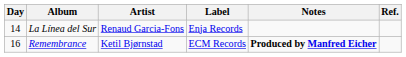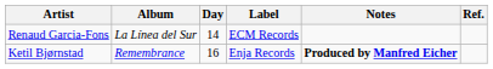 <table class="wikitable">
 <tr>
+<th>Artist</th>
+<th>Album</th>
 <th>Day</th>
-<th>Album</th>
-<th>Artist</th>
 <th>Label</th>
 <th>Notes</th>
 <th>Ref.</th>
 </tr>
 <tr>
+<td><a href='#'>Renaud Garcia-Fons</a></td>
+<td><em>La Línea del Sur</em></td>
 <td rowspan="1" style="text-align:center;">14</td>
-<td><em>La Línea del Sur</em></td>
-<td><a href='#'>Renaud Garcia-Fons</a></td>
-<td><a href='#'>Enja Records</a></td>
+<td><a href='#'>ECM Records</a></td>
 <td></td>
 <td style="text-align:center;"></td>
 </tr>
 <tr>
+<td><a href='#'>Ketil Bjørnstad</a></td>
+<td><em><a href='#'>Remembrance</a></em></td>
 <td rowspan="1" style="text-align:center;">16</td>
-<td><em><a href='#'>Remembrance</a></em></td>
-<td><a href='#'>Ketil Bjørnstad</a></td>
-<td><a href='#'>ECM Records</a></td>
+<td><a href='#'>Enja Records</a></td>
 <td><strong>Produced by <a href='#'>Manfred Eicher</a></strong></td>
 <td style="text-align:center;"></td>
 </tr>
 </table>
